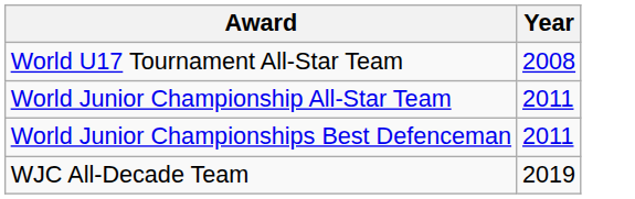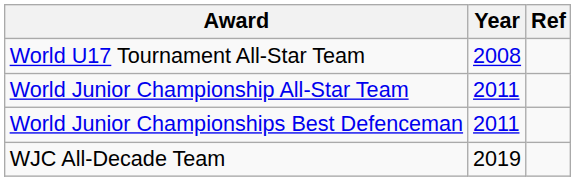 <table class="wikitable">
 <tr>
 <th>Award</th>
 <th>Year</th>
+<th>Ref</th>
 </tr>
 <tr>
 <td><a href='#'>World U17</a> Tournament All-Star Team</td>
 <td><a href='#'>2008</a></td>
+<td></td>
 </tr>
 <tr>
 <td><a href='#'>World Junior Championship All-Star Team</a></td>
 <td><a href='#'>2011</a></td>
+<td></td>
 </tr>
 <tr>
 <td><a href='#'>World Junior Championships Best Defenceman</a></td>
 <td><a href='#'>2011</a></td>
+<td></td>
 </tr>
 <tr>
 <td>WJC All-Decade Team</td>
 <td>2019</td>
+<td></td>
 </tr>
 </table>
